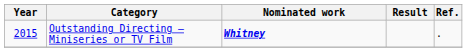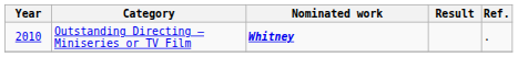 <table class=wikitable>
 <tr>
 <th scope="col" style="width:5em;">Year</th>
 <th scope="col" style="width:26em;">Category</th>
 <th scope="col" style="width:25em;">Nominated work</th>
 <th scope="col" style="width:5em;">Result</th>
 <th>Ref.</th>
 </tr>
 <tr>
-<td style="text-align:center;"><a href='#'>2015</a></td>
+<td style="text-align:center;"><a href='#'>2010</a></td>
 <td><a href='#'>Outstanding Directing – Miniseries or TV Film</a></td>
 <td><strong><em><a href='#'>Whitney</a></em></strong></td>
 <td></td>
 <td>.</td>
 </tr>
 <tr>
 </tr>
 </table>
